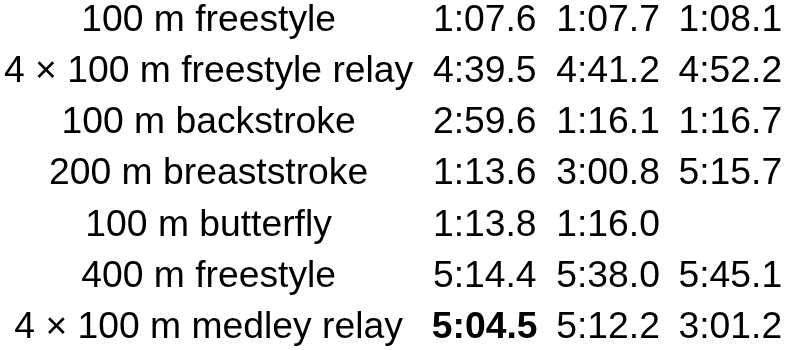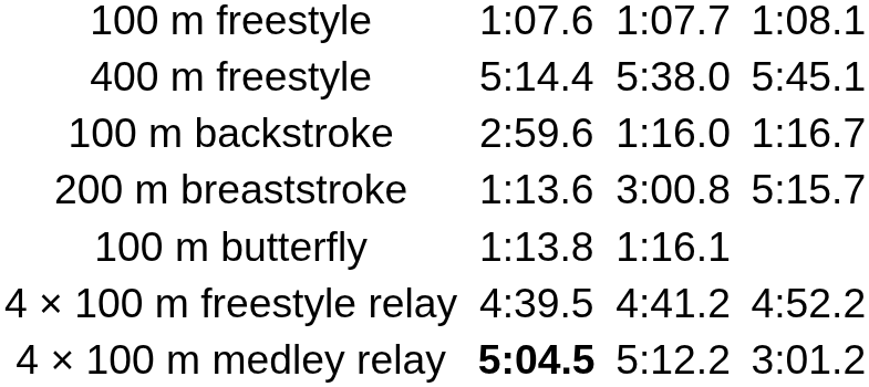 <table>
 <tr align="center">
 <td>100 m freestyle</td>
 <td></td>
 <td>1:07.6</td>
 <td></td>
 <td>1:07.7</td>
 <td></td>
 <td>1:08.1</td>
 </tr>
 <tr align="center">
-<td>4 × 100 m freestyle relay</td>
+<td>400 m freestyle</td>
 <td></td>
-<td>4:39.5</td>
+<td>5:14.4</td>
 <td></td>
-<td>4:41.2</td>
+<td>5:38.0</td>
 <td></td>
-<td>4:52.2</td>
+<td>5:45.1</td>
 </tr>
 <tr align="center">
 <td>100 m backstroke</td>
 <td></td>
 <td>2:59.6</td>
 <td></td>
-<td>1:16.1</td>
+<td>1:16.0</td>
 <td></td>
 <td>1:16.7</td>
 </tr>
 <tr align="center">
 <td>200 m breaststroke</td>
 <td></td>
 <td>1:13.6</td>
 <td></td>
 <td>3:00.8</td>
 <td></td>
 <td>5:15.7</td>
 </tr>
 <tr align="center">
 <td>100 m butterfly</td>
 <td></td>
 <td>1:13.8</td>
 <td><br></td>
-<td>1:16.0</td>
+<td>1:16.1</td>
 <td></td>
 </tr>
 <tr align="center">
-<td>400 m freestyle</td>
+<td>4 × 100 m freestyle relay</td>
 <td></td>
-<td>5:14.4</td>
+<td>4:39.5</td>
 <td></td>
-<td>5:38.0</td>
+<td>4:41.2</td>
 <td></td>
-<td>5:45.1</td>
+<td>4:52.2</td>
 </tr>
 <tr align="center">
 <td>4 × 100 m medley relay</td>
 <td></td>
 <td><strong>5:04.5</strong></td>
 <td></td>
 <td>5:12.2</td>
 <td></td>
 <td>3:01.2</td>
 </tr>
 </table>
